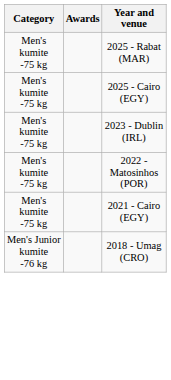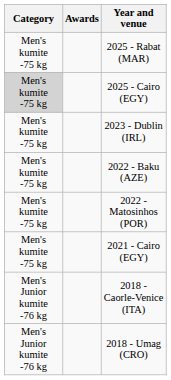 <table class="wikitable sortable" width=40% style="font-size:100%; text-align:center;">
 <tr>
 <th>Category</th>
 <th>Awards</th>
 <th>Year and venue</th>
 </tr>
 <tr>
 <td>Men's kumite -75 kg</td>
 <td></td>
 <td>2025 - Rabat (MAR)</td>
 </tr>
 <tr>
-<td>Men's kumite -75 kg</td>
+<td style="background: lightgrey;">Men's kumite -75 kg</td>
 <td></td>
 <td>2025 - Cairo (EGY)</td>
 </tr>
 <tr>
 <td>Men's kumite -75 kg</td>
 <td></td>
 <td>2023 - Dublin (IRL)</td>
+</tr>
+<tr>
+<td>Men's kumite -75 kg</td>
+<td></td>
+<td>2022 - Baku (AZE)</td>
 </tr>
 <tr>
 <td>Men's kumite -75 kg</td>
 <td></td>
 <td>2022 - Matosinhos (POR)</td>
 </tr>
 <tr>
 <td>Men's kumite -75 kg</td>
 <td></td>
 <td>2021 - Cairo (EGY)</td>
 </tr>
 <tr>
 <td>Men's Junior kumite -76 kg</td>
 <td></td>
+<td>2018 - Caorle-Venice (ITA)</td>
+</tr>
+<tr>
+<td>Men's Junior kumite -76 kg</td>
+<td></td>
 <td>2018 - Umag (CRO)</td>
 </tr>
 </table>
